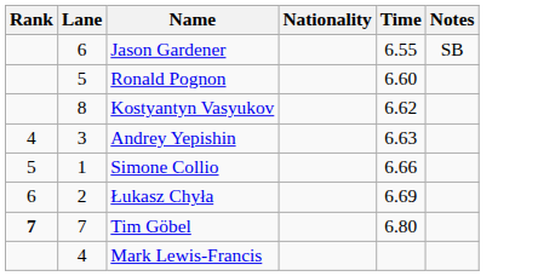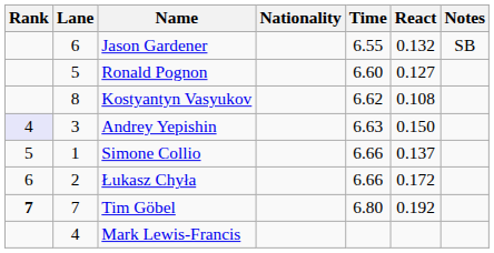 <table class="wikitable sortable" style="text-align:center">
 <tr>
 <th>Rank</th>
 <th>Lane</th>
 <th>Name</th>
 <th>Nationality</th>
 <th>Time</th>
+<th>React</th>
 <th>Notes</th>
 </tr>
 <tr>
 <td></td>
 <td>6</td>
 <td align="left"><a href='#'>Jason Gardener</a></td>
 <td align=left></td>
 <td>6.55</td>
+<td>0.132</td>
 <td>SB</td>
 </tr>
 <tr>
 <td></td>
 <td>5</td>
 <td align="left"><a href='#'>Ronald Pognon</a></td>
 <td align=left></td>
 <td>6.60</td>
+<td>0.127</td>
 <td></td>
 </tr>
 <tr>
 <td></td>
 <td>8</td>
 <td align="left"><a href='#'>Kostyantyn Vasyukov</a></td>
 <td align=left></td>
 <td>6.62</td>
+<td>0.108</td>
 <td></td>
 </tr>
 <tr>
-<td>4</td>
+<td style="background: lavender;">4</td>
 <td>3</td>
 <td align="left"><a href='#'>Andrey Yepishin</a></td>
 <td align=left></td>
 <td>6.63</td>
+<td>0.150</td>
 <td></td>
 </tr>
 <tr>
 <td>5</td>
 <td>1</td>
 <td align="left"><a href='#'>Simone Collio</a></td>
 <td align=left></td>
 <td>6.66</td>
+<td>0.137</td>
 <td></td>
 </tr>
 <tr>
 <td>6</td>
 <td>2</td>
 <td align="left"><a href='#'>Łukasz Chyła</a></td>
 <td align=left></td>
-<td>6.69</td>
+<td>6.66</td>
+<td>0.172</td>
 <td></td>
 </tr>
 <tr>
 <td><strong>7</strong></td>
 <td>7</td>
 <td align="left"><a href='#'>Tim Göbel</a></td>
 <td align=left></td>
 <td>6.80</td>
+<td>0.192</td>
 <td></td>
 </tr>
 <tr>
 <td></td>
 <td>4</td>
 <td align="left"><a href='#'>Mark Lewis-Francis</a></td>
 <td align=left></td>
 <td></td>
 <td></td>
+<td></td>
 </tr>
 </table>
